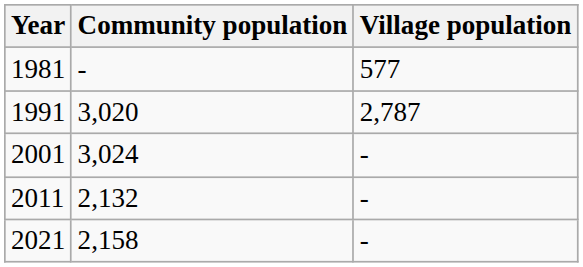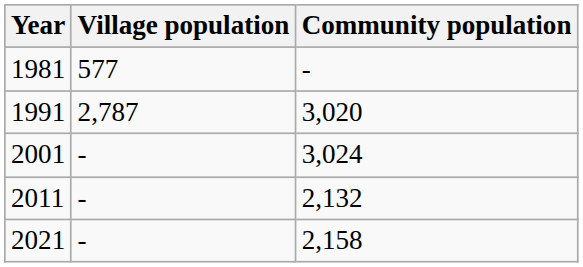 <table class=wikitable>
 <tr>
 <th>Year</th>
+<th>Village population</th>
 <th>Community population</th>
-<th>Village population</th>
 </tr>
 <tr>
 <td>1981</td>
+<td>577</td>
 <td>-</td>
-<td>577</td>
 </tr>
 <tr>
 <td>1991</td>
+<td>2,787</td>
 <td>3,020</td>
-<td>2,787</td>
 </tr>
 <tr>
 <td>2001</td>
+<td>-</td>
 <td>3,024</td>
-<td>-</td>
 </tr>
 <tr>
 <td>2011</td>
+<td>-</td>
 <td>2,132</td>
-<td>-</td>
 </tr>
 <tr>
 <td>2021</td>
+<td>-</td>
 <td>2,158</td>
-<td>-</td>
 </tr>
 </table>
